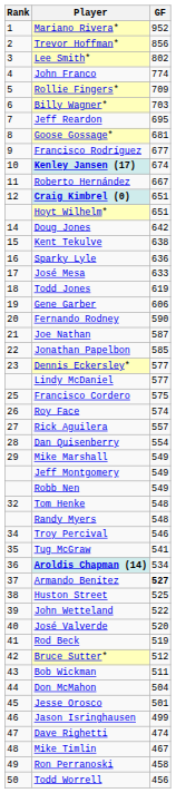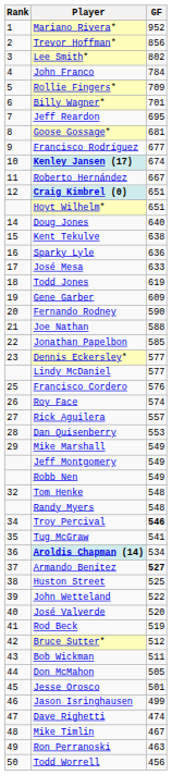 <table class="wikitable" style="float:left;">
 <tr>
 <th>Rank</th>
 <th>Player</th>
 <th>GF</th>
 </tr>
 <tr>
 <td>1</td>
 <td style="background:#ffffbb;"><a href='#'>Mariano Rivera</a>*</td>
 <td>952</td>
 </tr>
 <tr>
 <td>2</td>
 <td style="background:#ffffbb;"><a href='#'>Trevor Hoffman</a>*</td>
 <td>856</td>
 </tr>
 <tr>
 <td>3</td>
 <td style="background:#ffffbb;"><a href='#'>Lee Smith</a>*</td>
 <td>802</td>
 </tr>
 <tr>
 <td>4</td>
 <td><a href='#'>John Franco</a></td>
-<td>774</td>
+<td>784</td>
 </tr>
 <tr>
 <td>5</td>
 <td style="background:#ffffbb;"><a href='#'>Rollie Fingers</a>*</td>
 <td>709</td>
 </tr>
 <tr>
 <td>6</td>
 <td style="background:#ffffbb;"><a href='#'>Billy Wagner</a>*</td>
-<td>703</td>
+<td>701</td>
 </tr>
 <tr>
 <td>7</td>
 <td><a href='#'>Jeff Reardon</a></td>
 <td>695</td>
 </tr>
 <tr>
 <td>8</td>
 <td style="background:#ffffbb;"><a href='#'>Goose Gossage</a>*</td>
 <td>681</td>
 </tr>
 <tr>
 <td>9</td>
 <td><a href='#'>Francisco Rodríguez</a></td>
 <td>677</td>
 </tr>
 <tr>
 <td>10</td>
 <td style="background:#cfecec;"><strong><a href='#'>Kenley Jansen</a> (17)</strong></td>
 <td>674</td>
 </tr>
 <tr>
 <td>11</td>
 <td><a href='#'>Roberto Hernández</a></td>
 <td>667</td>
 </tr>
 <tr>
 <td>12</td>
 <td style="background:#cfecec;"><strong><a href='#'>Craig Kimbrel</a> (0)</strong></td>
 <td>651</td>
 </tr>
 <tr>
 <td></td>
 <td style="background:#ffffbb;"><a href='#'>Hoyt Wilhelm</a>*</td>
 <td>651</td>
 </tr>
 <tr>
 <td>14</td>
 <td><a href='#'>Doug Jones</a></td>
-<td>642</td>
+<td>640</td>
 </tr>
 <tr>
 <td>15</td>
 <td><a href='#'>Kent Tekulve</a></td>
 <td>638</td>
 </tr>
 <tr>
 <td>16</td>
 <td><a href='#'>Sparky Lyle</a></td>
 <td>636</td>
 </tr>
 <tr>
 <td>17</td>
 <td><a href='#'>José Mesa</a></td>
 <td>633</td>
 </tr>
 <tr>
 <td>18</td>
 <td><a href='#'>Todd Jones</a></td>
 <td>619</td>
 </tr>
 <tr>
 <td>19</td>
 <td><a href='#'>Gene Garber</a></td>
-<td>606</td>
+<td>609</td>
 </tr>
 <tr>
 <td>20</td>
 <td><a href='#'>Fernando Rodney</a></td>
 <td>590</td>
 </tr>
 <tr>
 <td>21</td>
 <td><a href='#'>Joe Nathan</a></td>
-<td>587</td>
+<td>588</td>
 </tr>
 <tr>
 <td>22</td>
 <td><a href='#'>Jonathan Papelbon</a></td>
 <td>585</td>
 </tr>
 <tr>
 <td>23</td>
 <td style="background:#ffffbb;"><a href='#'>Dennis Eckersley</a>*</td>
 <td>577</td>
 </tr>
 <tr>
 <td></td>
 <td><a href='#'>Lindy McDaniel</a></td>
 <td>577</td>
 </tr>
 <tr>
 <td>25</td>
 <td><a href='#'>Francisco Cordero</a></td>
-<td>575</td>
+<td>576</td>
 </tr>
 <tr>
 <td>26</td>
 <td><a href='#'>Roy Face</a></td>
 <td>574</td>
 </tr>
 <tr>
 <td>27</td>
 <td><a href='#'>Rick Aguilera</a></td>
 <td>557</td>
 </tr>
 <tr>
 <td>28</td>
 <td><a href='#'>Dan Quisenberry</a></td>
-<td>554</td>
+<td>553</td>
 </tr>
 <tr>
 <td>29</td>
 <td><a href='#'>Mike Marshall</a></td>
 <td>549</td>
 </tr>
 <tr>
 <td></td>
 <td><a href='#'>Jeff Montgomery</a></td>
 <td>549</td>
 </tr>
 <tr>
 <td></td>
 <td><a href='#'>Robb Nen</a></td>
 <td>549</td>
 </tr>
 <tr>
 <td>32</td>
 <td><a href='#'>Tom Henke</a></td>
 <td>548</td>
 </tr>
 <tr>
 <td></td>
 <td><a href='#'>Randy Myers</a></td>
 <td>548</td>
 </tr>
 <tr>
 <td>34</td>
 <td><a href='#'>Troy Percival</a></td>
-<td>546</td>
+<td><strong>546</strong></td>
 </tr>
 <tr>
 <td>35</td>
 <td><a href='#'>Tug McGraw</a></td>
 <td>541</td>
 </tr>
 <tr>
 <td>36</td>
 <td style="background:#cfecec;"><strong><a href='#'>Aroldis Chapman</a> (14)</strong></td>
 <td>534</td>
 </tr>
 <tr>
 <td>37</td>
 <td><a href='#'>Armando Benítez</a></td>
 <td><strong>527</strong></td>
 </tr>
 <tr>
 <td>38</td>
 <td><a href='#'>Huston Street</a></td>
 <td>525</td>
 </tr>
 <tr>
 <td>39</td>
 <td><a href='#'>John Wetteland</a></td>
 <td>522</td>
 </tr>
 <tr>
 <td>40</td>
 <td><a href='#'>José Valverde</a></td>
 <td>520</td>
 </tr>
 <tr>
 <td>41</td>
 <td><a href='#'>Rod Beck</a></td>
 <td>519</td>
 </tr>
 <tr>
 <td>42</td>
 <td style="background:#ffffbb;"><a href='#'>Bruce Sutter</a>*</td>
 <td>512</td>
 </tr>
 <tr>
 <td>43</td>
 <td><a href='#'>Bob Wickman</a></td>
 <td>511</td>
 </tr>
 <tr>
 <td>44</td>
 <td><a href='#'>Don McMahon</a></td>
-<td>504</td>
+<td>505</td>
 </tr>
 <tr>
 <td>45</td>
 <td><a href='#'>Jesse Orosco</a></td>
 <td>501</td>
 </tr>
 <tr>
 <td>46</td>
 <td><a href='#'>Jason Isringhausen</a></td>
 <td>499</td>
 </tr>
 <tr>
 <td>47</td>
 <td><a href='#'>Dave Righetti</a></td>
 <td>474</td>
 </tr>
 <tr>
 <td>48</td>
 <td><a href='#'>Mike Timlin</a></td>
 <td>467</td>
 </tr>
 <tr>
 <td>49</td>
 <td><a href='#'>Ron Perranoski</a></td>
-<td>458</td>
+<td>463</td>
 </tr>
 <tr>
 <td>50</td>
 <td><a href='#'>Todd Worrell</a></td>
 <td>456</td>
 </tr>
 </table>
